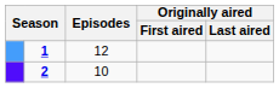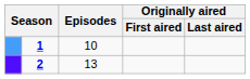 <table class="wikitable" style="text-align: center;">
 <tr>
 <th style="padding: 0 8px;" rowspan="2" colspan="2">Season</th>
 <th style="padding: 0 8px;" rowspan="2">Episodes</th>
 <th style="padding: 0 8px;" colspan="2">Originally aired</th>
 </tr>
 <tr>
 <th>First aired</th>
 <th>Last aired</th>
 </tr>
 <tr>
 <td style="background: #449DFB;"></td>
 <td><strong><a href='#'>1</a></strong></td>
-<td>12</td>
+<td>10</td>
 <td></td>
 <td></td>
 </tr>
 <tr>
 <td style="background: #500DFB;"></td>
 <td><strong><a href='#'>2</a></strong></td>
-<td>10</td>
+<td>13</td>
 <td></td>
 <td></td>
 </tr>
 </table>
